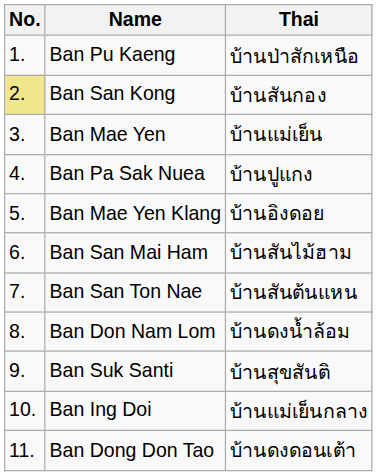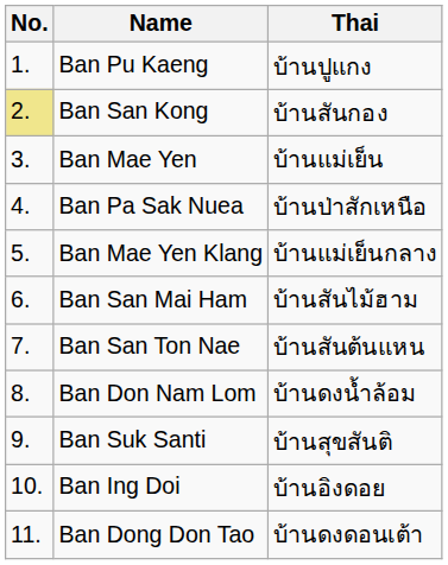 <table class="wikitable sortable">
 <tr>
 <th>No.</th>
 <th>Name</th>
 <th>Thai</th>
 </tr>
 <tr>
 <td>1.</td>
 <td>Ban Pu Kaeng</td>
-<td>บ้านป่าสักเหนือ</td>
+<td>บ้านปูแกง</td>
 </tr>
 <tr>
 <td style="background: khaki;">2.</td>
 <td>Ban San Kong</td>
 <td>บ้านสันกอง</td>
 </tr>
 <tr>
 <td>3.</td>
 <td>Ban Mae Yen</td>
 <td>บ้านแม่เย็น</td>
 </tr>
 <tr>
 <td>4.</td>
 <td>Ban Pa Sak Nuea</td>
-<td>บ้านปูแกง</td>
+<td>บ้านป่าสักเหนือ</td>
 </tr>
 <tr>
 <td>5.</td>
 <td>Ban Mae Yen Klang</td>
-<td>บ้านอิงดอย</td>
+<td>บ้านแม่เย็นกลาง</td>
 </tr>
 <tr>
 <td>6.</td>
 <td>Ban San Mai Ham</td>
 <td>บ้านสันไม้ฮาม</td>
 </tr>
 <tr>
 <td>7.</td>
 <td>Ban San Ton Nae</td>
 <td>บ้านสันต้นแหน</td>
 </tr>
 <tr>
 <td>8.</td>
 <td>Ban Don Nam Lom</td>
 <td>บ้านดงน้ำล้อม</td>
 </tr>
 <tr>
 <td>9.</td>
 <td>Ban Suk Santi</td>
 <td>บ้านสุขสันติ</td>
 </tr>
 <tr>
 <td>10.</td>
 <td>Ban Ing Doi</td>
-<td>บ้านแม่เย็นกลาง</td>
+<td>บ้านอิงดอย</td>
 </tr>
 <tr>
 <td>11.</td>
 <td>Ban Dong Don Tao</td>
 <td>บ้านดงดอนเต้า</td>
 </tr>
 </table>
